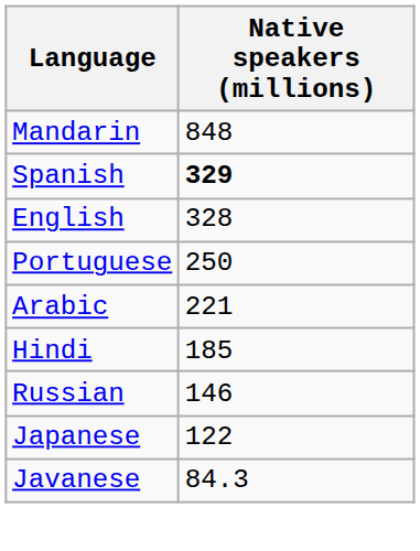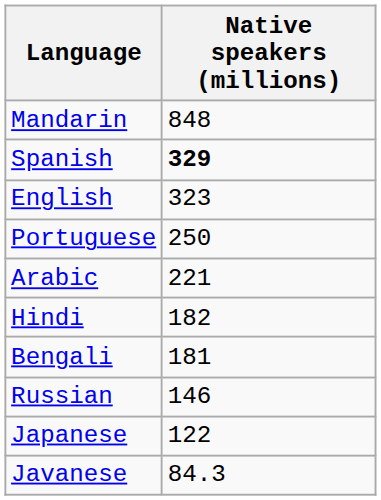 <table class="wikitable" style="width: 200px; float: right; margin:10px">
 <tr>
 <th>Language</th>
 <th>Native speakers<br>(millions)</th>
 </tr>
 <tr>
 <td><a href='#'>Mandarin</a></td>
 <td>848</td>
 </tr>
 <tr>
 <td><a href='#'>Spanish</a></td>
 <td><strong>329</strong></td>
 </tr>
 <tr>
 <td><a href='#'>English</a></td>
-<td>328</td>
+<td>323</td>
 </tr>
 <tr>
 <td><a href='#'>Portuguese</a></td>
 <td>250</td>
 </tr>
 <tr>
 <td><a href='#'>Arabic</a></td>
 <td>221</td>
 </tr>
 <tr>
 <td><a href='#'>Hindi</a></td>
-<td>185</td>
+<td>182</td>
+</tr>
+<tr>
+<td><a href='#'>Bengali</a></td>
+<td>181</td>
 </tr>
 <tr>
 <td><a href='#'>Russian</a></td>
 <td>146</td>
 </tr>
 <tr>
 <td><a href='#'>Japanese</a></td>
 <td>122</td>
 </tr>
 <tr>
 <td><a href='#'>Javanese</a></td>
 <td>84.3</td>
 </tr>
 </table>
